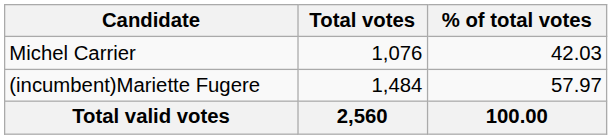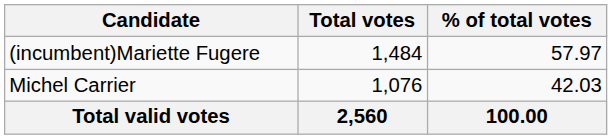 <table style="width:475px;" class="wikitable">
 <tr bgcolor="#EEEEEE">
 <th align="left">Candidate</th>
 <th align="right">Total votes</th>
 <th align="right">% of total votes</th>
 </tr>
 <tr>
+<td align="left">(incumbent)Mariette Fugere</td>
+<td align="right">1,484</td>
+<td align="right">57.97</td>
+</tr>
+<tr>
 <td align="left">Michel Carrier</td>
 <td align="right">1,076</td>
 <td align="right">42.03</td>
-</tr>
-<tr>
-<td align="left">(incumbent)Mariette Fugere</td>
-<td align="right">1,484</td>
-<td align="right">57.97</td>
 </tr>
 <tr bgcolor="#EEEEEE">
 <th align="left">Total valid votes</th>
 <th align="right"><strong>2,560</strong></th>
 <th align="right"><strong>100.00</strong></th>
 </tr>
 </table>
